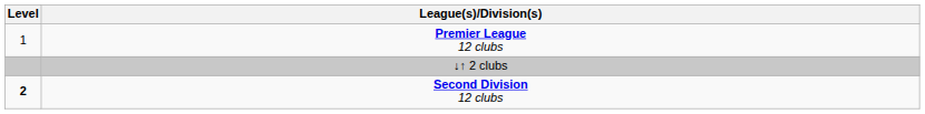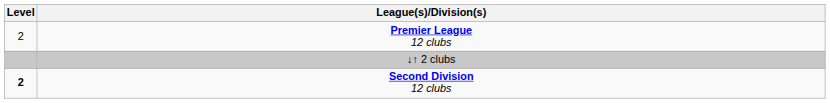 <table class="wikitable" style="text-align: center;">
 <tr>
 <th>Level</th>
 <th colspan="12">League(s)/Division(s)</th>
 </tr>
 <tr>
-<td>1</td>
+<td>2</td>
 <td colspan="12"><strong><a href='#'>Premier League</a></strong><br><em>12 clubs</em></td>
 </tr>
 <tr style="background:#c8c8c8">
 <td style="width:4%;"></td>
 <td colspan="9" style="width:96%;">↓↑ 2 clubs</td>
 </tr>
 <tr>
 <td><strong>2</strong></td>
 <td colspan="12"><strong><a href='#'>Second Division</a></strong><br><em>12 clubs</em></td>
 </tr>
 </table>
